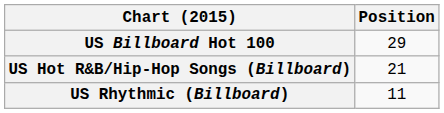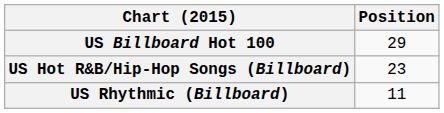 <table class="wikitable plainrowheaders sortable" style="text-align:center">
 <tr>
 <th scope="col">Chart (2015)</th>
 <th scope="col">Position</th>
 </tr>
 <tr>
 <th scope="row">US <em>Billboard</em> Hot 100</th>
 <td>29</td>
 </tr>
 <tr>
 <th scope="row">US Hot R&B/Hip-Hop Songs (<em>Billboard</em>)</th>
-<td>21</td>
+<td>23</td>
 </tr>
 <tr>
 <th scope="row">US Rhythmic (<em>Billboard</em>)</th>
 <td>11</td>
 </tr>
 </table>
